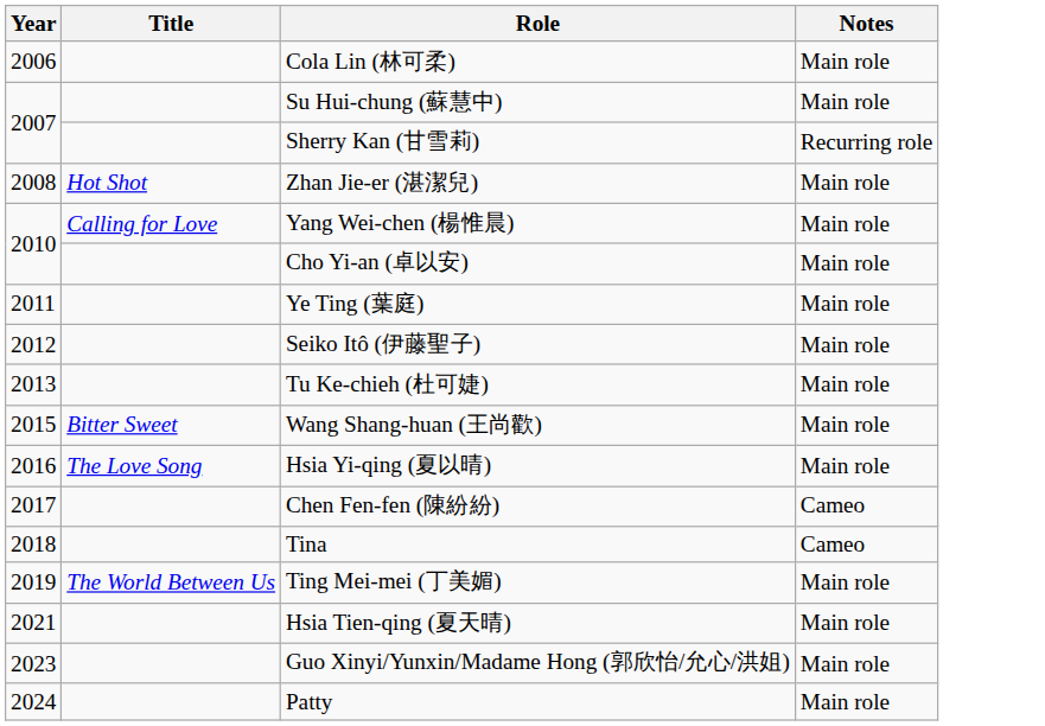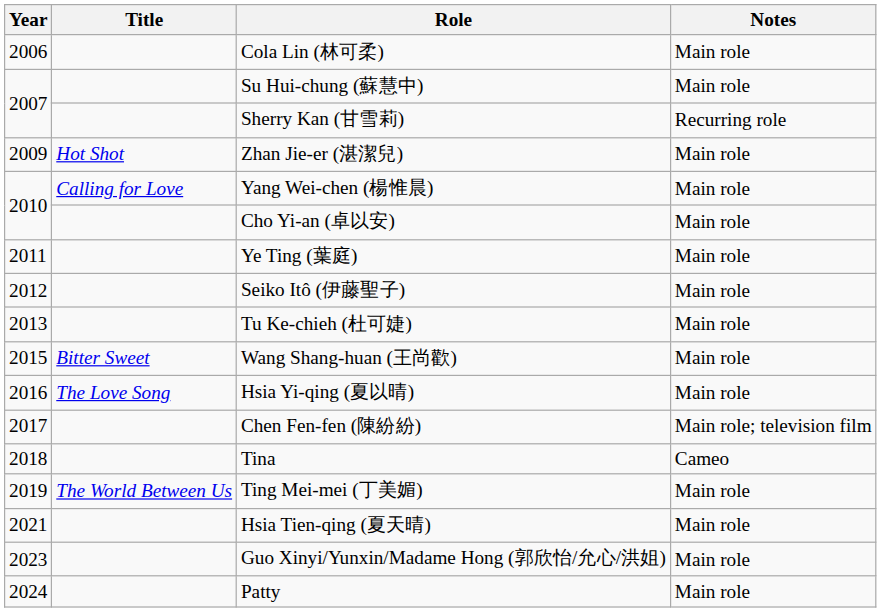 <table class="wikitable">
 <tr>
 <th>Year</th>
 <th>Title</th>
 <th>Role</th>
 <th>Notes</th>
 </tr>
 <tr>
 <td>2006</td>
 <td><em></em></td>
 <td>Cola Lin (林可柔)</td>
 <td>Main role</td>
 </tr>
 <tr>
 <td rowspan="2">2007</td>
 <td><em></em></td>
 <td>Su Hui-chung (蘇慧中)</td>
 <td>Main role</td>
 </tr>
 <tr>
 <td><em></em></td>
 <td>Sherry Kan (甘雪莉)</td>
 <td>Recurring role</td>
 </tr>
 <tr>
-<td>2008</td>
+<td>2009</td>
 <td><em><a href='#'>Hot Shot</a></em></td>
 <td>Zhan Jie-er (湛潔兒)</td>
 <td>Main role</td>
 </tr>
 <tr>
 <td rowspan="2">2010</td>
 <td><em><a href='#'>Calling for Love</a></em></td>
 <td>Yang Wei-chen (楊惟晨)</td>
 <td>Main role</td>
 </tr>
 <tr>
 <td><em></em></td>
 <td>Cho Yi-an (卓以安)</td>
 <td>Main role</td>
 </tr>
 <tr>
 <td>2011</td>
 <td><em></em></td>
 <td>Ye Ting (葉庭)</td>
 <td>Main role</td>
 </tr>
 <tr>
 <td>2012</td>
 <td><em></em></td>
 <td>Seiko Itô (伊藤聖子)</td>
 <td>Main role</td>
 </tr>
 <tr>
 <td>2013</td>
 <td><em></em></td>
 <td>Tu Ke-chieh (杜可婕)</td>
 <td>Main role</td>
 </tr>
 <tr>
 <td>2015</td>
 <td><em><a href='#'>Bitter Sweet</a></em></td>
 <td>Wang Shang-huan (王尚歡)</td>
 <td>Main role</td>
 </tr>
 <tr>
 <td>2016</td>
 <td><em><a href='#'>The Love Song</a></em></td>
 <td>Hsia Yi-qing (夏以晴)</td>
 <td>Main role</td>
 </tr>
 <tr>
 <td>2017</td>
 <td><em></em></td>
 <td>Chen Fen-fen (陳紛紛)</td>
-<td>Cameo</td>
+<td>Main role; television film</td>
 </tr>
 <tr>
 <td>2018</td>
 <td><em></em></td>
 <td>Tina</td>
 <td>Cameo</td>
 </tr>
 <tr>
 <td>2019</td>
 <td><em><a href='#'>The World Between Us</a></em></td>
 <td>Ting Mei-mei (丁美媚)</td>
 <td>Main role</td>
 </tr>
 <tr>
 <td>2021</td>
 <td><em></em></td>
 <td>Hsia Tien-qing (夏天晴)</td>
 <td>Main role</td>
 </tr>
 <tr>
 <td>2023</td>
 <td><em></em></td>
 <td>Guo Xinyi/Yunxin/Madame Hong (郭欣怡/允心/洪姐)</td>
 <td>Main role</td>
 </tr>
 <tr>
 <td>2024</td>
 <td><em></em></td>
 <td>Patty</td>
 <td>Main role</td>
 </tr>
 </table>
